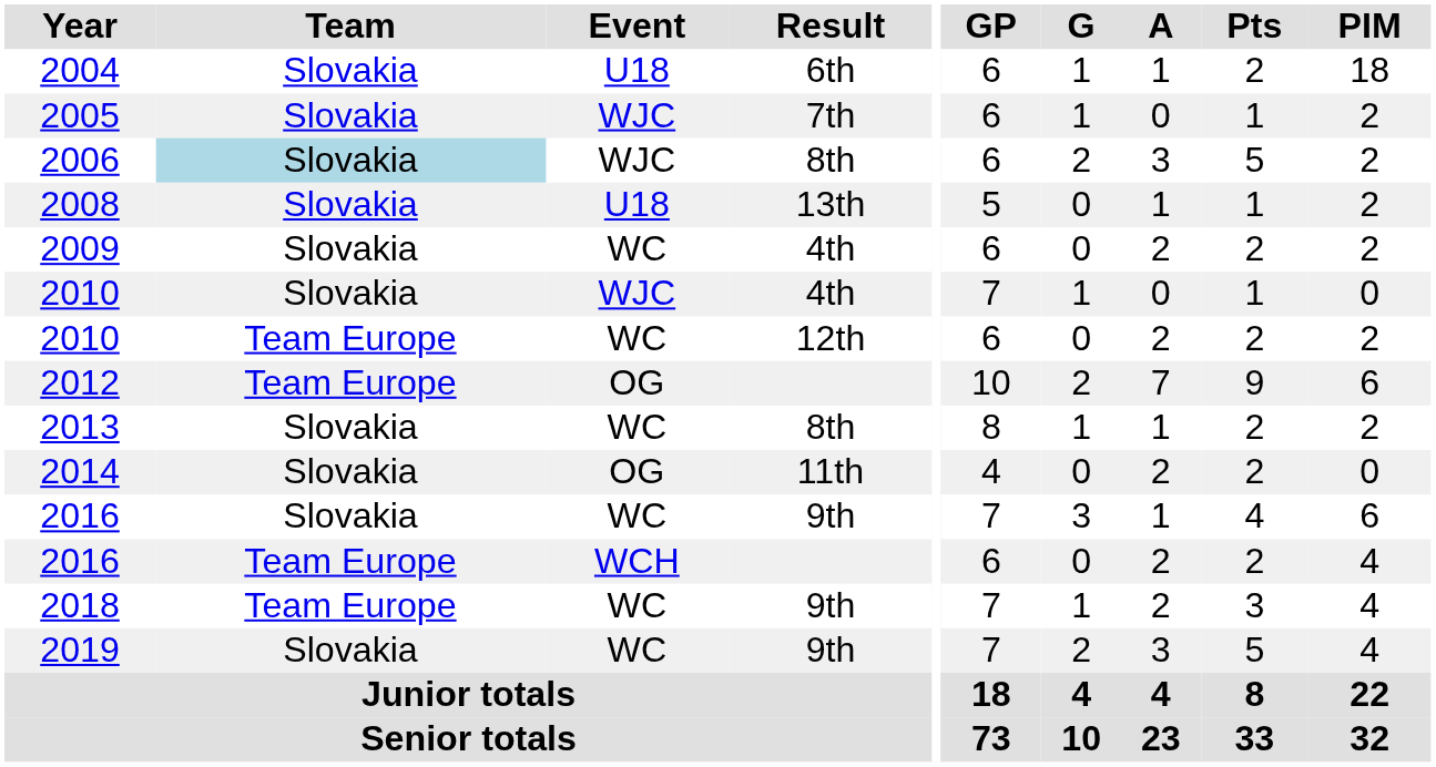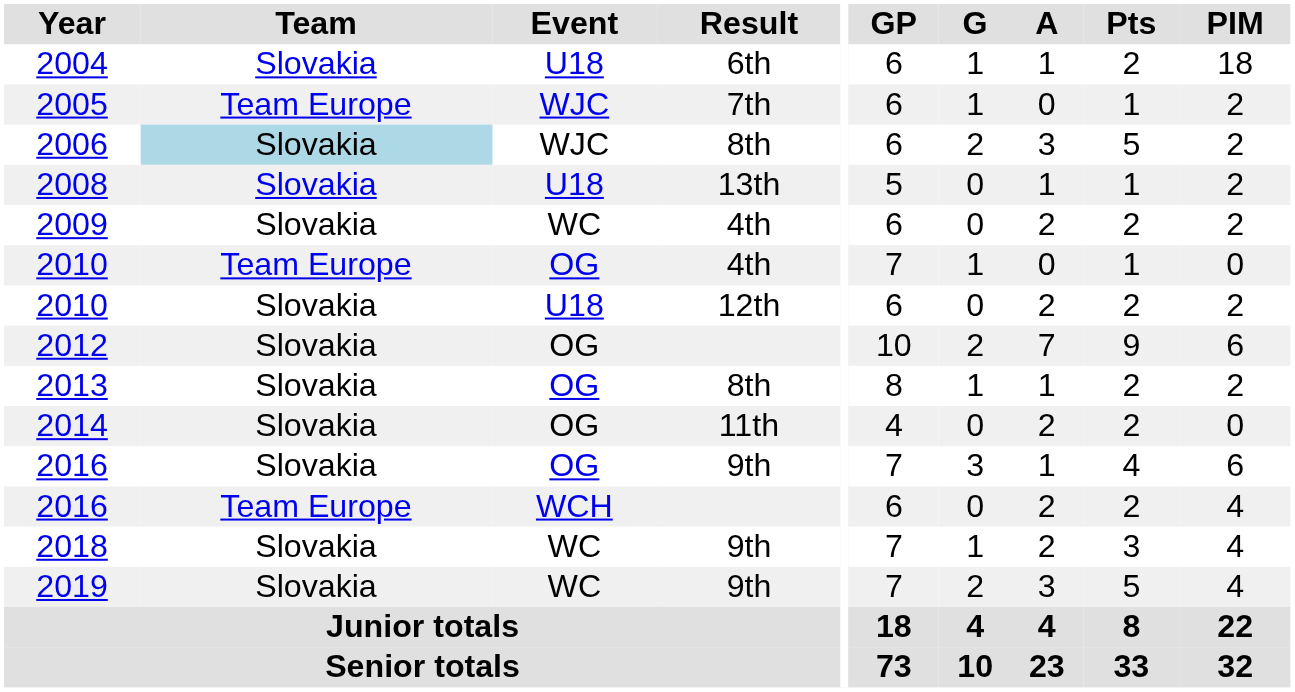 <table border="0" cellpadding="1" cellspacing="0" ID="Table3" style="text-align:center; width:40em">
 <tr ALIGN="center" bgcolor="#e0e0e0">
 <th>Year</th>
 <th>Team</th>
 <th>Event</th>
 <th>Result</th>
 <th rowspan="99" bgcolor="#ffffff"></th>
 <th>GP</th>
 <th>G</th>
 <th>A</th>
 <th>Pts</th>
 <th>PIM</th>
 </tr>
 <tr>
 <td><a href='#'>2004</a></td>
 <td><a href='#'>Slovakia</a></td>
 <td><a href='#'>U18</a></td>
 <td>6th</td>
 <td>6</td>
 <td>1</td>
 <td>1</td>
 <td>2</td>
 <td>18</td>
 </tr>
 <tr bgcolor="#f0f0f0">
 <td><a href='#'>2005</a></td>
-<td><a href='#'>Slovakia</a></td>
+<td><a href='#'>Team Europe</a></td>
 <td><a href='#'>WJC</a></td>
 <td>7th</td>
 <td>6</td>
 <td>1</td>
 <td>0</td>
 <td>1</td>
 <td>2</td>
 </tr>
 <tr>
 <td><a href='#'>2006</a></td>
 <td style="background: lightblue;">Slovakia</td>
 <td>WJC</td>
 <td>8th</td>
 <td>6</td>
 <td>2</td>
 <td>3</td>
 <td>5</td>
 <td>2</td>
 </tr>
 <tr bgcolor="#f0f0f0">
 <td><a href='#'>2008</a></td>
 <td><a href='#'>Slovakia</a></td>
 <td><a href='#'>U18</a></td>
 <td>13th</td>
 <td>5</td>
 <td>0</td>
 <td>1</td>
 <td>1</td>
 <td>2</td>
 </tr>
 <tr>
 <td><a href='#'>2009</a></td>
 <td>Slovakia</td>
 <td>WC</td>
 <td>4th</td>
 <td>6</td>
 <td>0</td>
 <td>2</td>
 <td>2</td>
 <td>2</td>
 </tr>
 <tr bgcolor="#f0f0f0">
 <td><a href='#'>2010</a></td>
-<td>Slovakia</td>
-<td><a href='#'>WJC</a></td>
+<td><a href='#'>Team Europe</a></td>
+<td><a href='#'>OG</a></td>
 <td>4th</td>
 <td>7</td>
 <td>1</td>
 <td>0</td>
 <td>1</td>
 <td>0</td>
 </tr>
 <tr>
 <td><a href='#'>2010</a></td>
-<td><a href='#'>Team Europe</a></td>
-<td>WC</td>
+<td>Slovakia</td>
+<td><a href='#'>U18</a></td>
 <td>12th</td>
 <td>6</td>
 <td>0</td>
 <td>2</td>
 <td>2</td>
 <td>2</td>
 </tr>
 <tr bgcolor="#f0f0f0">
 <td><a href='#'>2012</a></td>
-<td><a href='#'>Team Europe</a></td>
+<td>Slovakia</td>
 <td>OG</td>
 <td></td>
 <td>10</td>
 <td>2</td>
 <td>7</td>
 <td>9</td>
 <td>6</td>
 </tr>
 <tr>
 <td><a href='#'>2013</a></td>
 <td>Slovakia</td>
-<td>WC</td>
+<td><a href='#'>OG</a></td>
 <td>8th</td>
 <td>8</td>
 <td>1</td>
 <td>1</td>
 <td>2</td>
 <td>2</td>
 </tr>
 <tr bgcolor="#f0f0f0">
 <td><a href='#'>2014</a></td>
 <td>Slovakia</td>
 <td>OG</td>
 <td>11th</td>
 <td>4</td>
 <td>0</td>
 <td>2</td>
 <td>2</td>
 <td>0</td>
 </tr>
 <tr>
 <td><a href='#'>2016</a></td>
 <td>Slovakia</td>
-<td>WC</td>
+<td><a href='#'>OG</a></td>
 <td>9th</td>
 <td>7</td>
 <td>3</td>
 <td>1</td>
 <td>4</td>
 <td>6</td>
 </tr>
 <tr bgcolor="#f0f0f0">
 <td><a href='#'>2016</a></td>
 <td><a href='#'>Team Europe</a></td>
 <td><a href='#'>WCH</a></td>
 <td></td>
 <td>6</td>
 <td>0</td>
 <td>2</td>
 <td>2</td>
 <td>4</td>
 </tr>
 <tr>
 <td><a href='#'>2018</a></td>
-<td><a href='#'>Team Europe</a></td>
+<td>Slovakia</td>
 <td>WC</td>
 <td>9th</td>
 <td>7</td>
 <td>1</td>
 <td>2</td>
 <td>3</td>
 <td>4</td>
 </tr>
 <tr bgcolor="#f0f0f0">
 <td><a href='#'>2019</a></td>
 <td>Slovakia</td>
 <td>WC</td>
 <td>9th</td>
 <td>7</td>
 <td>2</td>
 <td>3</td>
 <td>5</td>
 <td>4</td>
 </tr>
 <tr bgcolor="#e0e0e0">
 <th colspan="4">Junior totals</th>
 <th>18</th>
 <th>4</th>
 <th>4</th>
 <th>8</th>
 <th>22</th>
 </tr>
 <tr bgcolor="#e0e0e0">
 <th colspan="4">Senior totals</th>
 <th>73</th>
 <th>10</th>
 <th>23</th>
 <th>33</th>
 <th>32</th>
 </tr>
 </table>
